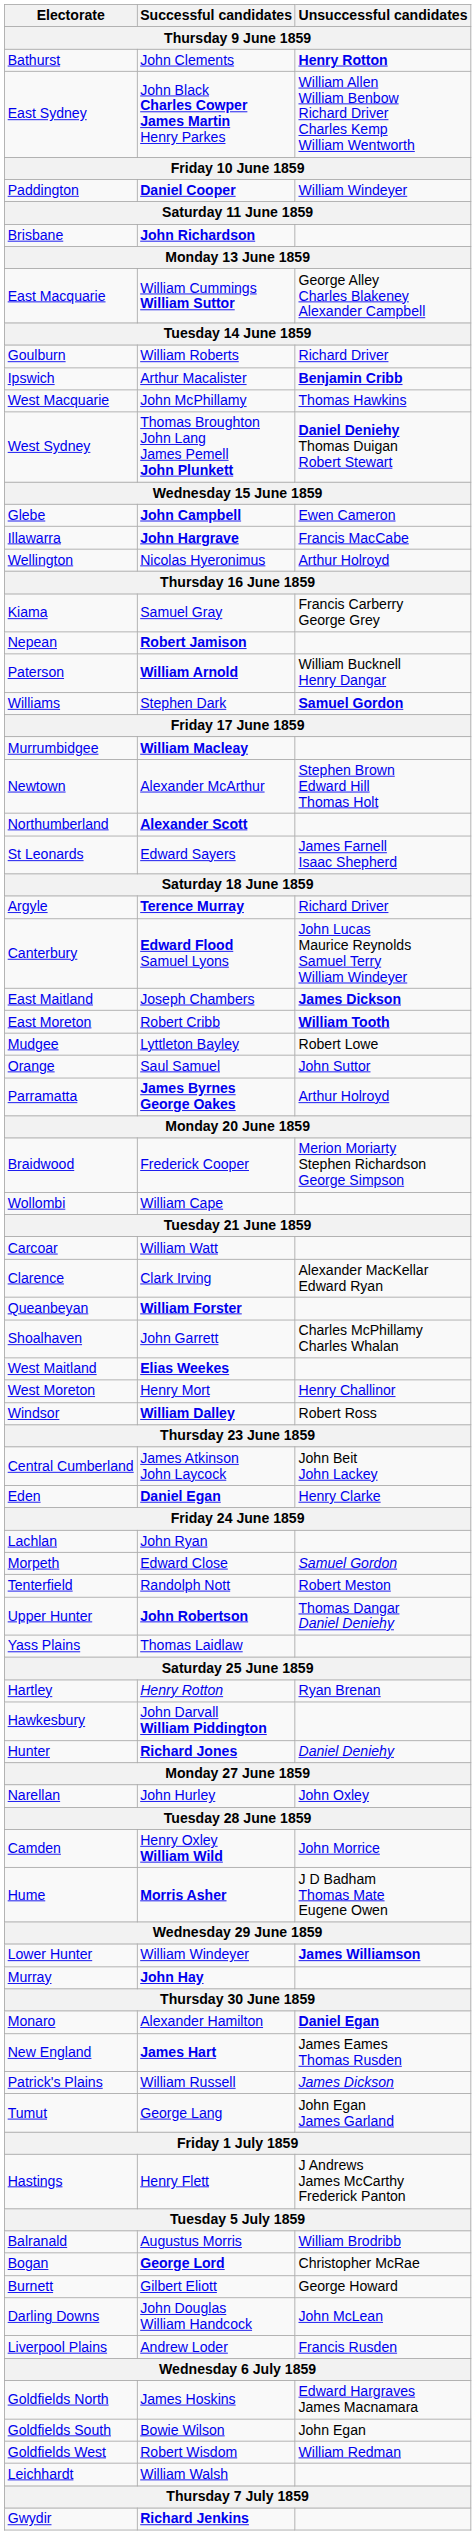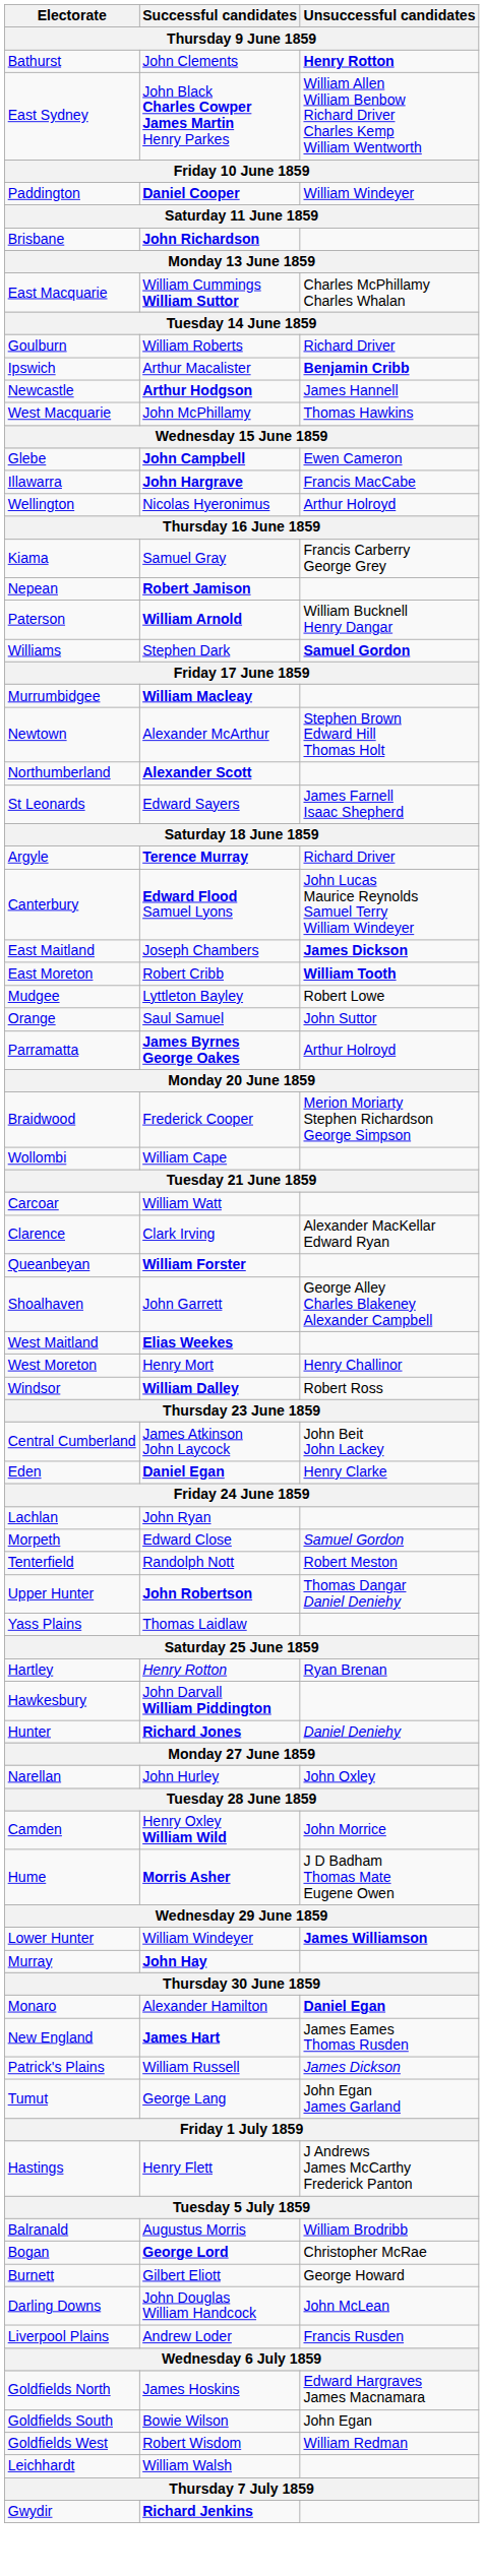 <table class="wikitable">
 <tr>
 <th>Electorate</th>
 <th>Successful candidates</th>
 <th>Unsuccessful candidates</th>
 </tr>
 <tr bgcolor="#cccccc">
 <th colspan=3>Thursday 9 June 1859</th>
 </tr>
 <tr>
 <td><a href='#'>Bathurst</a></td>
 <td><a href='#'>John Clements</a></td>
 <td><strong><a href='#'>Henry Rotton</a></strong></td>
 </tr>
 <tr>
 <td><a href='#'>East Sydney</a></td>
 <td><a href='#'>John Black</a> <br> <strong><a href='#'>Charles Cowper</a></strong> <br> <strong><a href='#'>James Martin</a></strong> <br> <a href='#'>Henry Parkes</a></td>
 <td><a href='#'>William Allen</a> <br> <a href='#'>William Benbow</a> <br> <a href='#'>Richard Driver</a> <br> <a href='#'>Charles Kemp</a> <br> <a href='#'>William Wentworth</a></td>
 </tr>
 <tr bgcolor="#cccccc">
 <th colspan=3>Friday 10 June 1859</th>
 </tr>
 <tr>
 <td><a href='#'>Paddington</a></td>
 <td><strong><a href='#'>Daniel Cooper</a></strong></td>
 <td><a href='#'>William Windeyer</a></td>
 </tr>
 <tr bgcolor="#cccccc">
 <th colspan=3>Saturday 11 June 1859</th>
 </tr>
 <tr>
 <td><a href='#'>Brisbane</a></td>
 <td><strong><a href='#'>John Richardson</a></strong></td>
 <td></td>
 </tr>
 <tr bgcolor="#cccccc">
 <th colspan=3>Monday 13 June 1859</th>
 </tr>
 <tr>
 <td><a href='#'>East Macquarie</a></td>
 <td><a href='#'>William Cummings</a> <br> <strong><a href='#'>William Suttor</a></strong></td>
-<td>George Alley <br> <a href='#'>Charles Blakeney</a> <br> <a href='#'>Alexander Campbell</a></td>
+<td>Charles McPhillamy <br> Charles Whalan</td>
 </tr>
 <tr bgcolor="#cccccc">
 <th colspan=3>Tuesday 14 June 1859</th>
 </tr>
 <tr>
 <td><a href='#'>Goulburn</a></td>
 <td><a href='#'>William Roberts</a></td>
 <td><a href='#'>Richard Driver</a></td>
 </tr>
 <tr>
 <td><a href='#'>Ipswich</a></td>
 <td><a href='#'>Arthur Macalister</a></td>
 <td><strong><a href='#'>Benjamin Cribb</a></strong></td>
 </tr>
 <tr>
+<td><a href='#'>Newcastle</a></td>
+<td><strong><a href='#'>Arthur Hodgson</a></strong></td>
+<td><a href='#'>James Hannell</a></td>
+</tr>
+<tr>
 <td><a href='#'>West Macquarie</a></td>
 <td><a href='#'>John McPhillamy</a></td>
 <td><a href='#'>Thomas Hawkins</a></td>
-</tr>
-<tr>
-<td><a href='#'>West Sydney</a></td>
-<td><a href='#'>Thomas Broughton</a> <br> <a href='#'>John Lang</a> <br> <a href='#'>James Pemell</a> <br> <strong><a href='#'>John Plunkett</a></strong></td>
-<td><strong><a href='#'>Daniel Deniehy</a></strong> <br> Thomas Duigan <br> <a href='#'>Robert Stewart</a></td>
 </tr>
 <tr bgcolor="#cccccc">
 <th colspan=3>Wednesday 15 June 1859</th>
 </tr>
 <tr>
 <td><a href='#'>Glebe</a></td>
 <td><strong><a href='#'>John Campbell</a></strong></td>
 <td><a href='#'>Ewen Cameron</a></td>
 </tr>
 <tr>
 <td><a href='#'>Illawarra</a></td>
 <td><strong><a href='#'>John Hargrave</a></strong></td>
 <td><a href='#'>Francis MacCabe</a></td>
 </tr>
 <tr>
 <td><a href='#'>Wellington</a></td>
 <td><a href='#'>Nicolas Hyeronimus</a></td>
 <td><a href='#'>Arthur Holroyd</a></td>
 </tr>
 <tr bgcolor="#cccccc">
 <th colspan=3>Thursday 16 June 1859</th>
 </tr>
 <tr>
 <td><a href='#'>Kiama</a></td>
 <td><a href='#'>Samuel Gray</a></td>
 <td>Francis Carberry <br> George Grey</td>
 </tr>
 <tr>
 <td><a href='#'>Nepean</a></td>
 <td><strong><a href='#'>Robert Jamison</a></strong></td>
 <td></td>
 </tr>
 <tr>
 <td><a href='#'>Paterson</a></td>
 <td><strong><a href='#'>William Arnold</a></strong></td>
 <td>William Bucknell <br> <a href='#'>Henry Dangar</a></td>
 </tr>
 <tr>
 <td><a href='#'>Williams</a></td>
 <td><a href='#'>Stephen Dark</a></td>
 <td><strong><a href='#'>Samuel Gordon</a></strong></td>
 </tr>
 <tr bgcolor="#cccccc">
 <th colspan=3>Friday 17 June 1859</th>
 </tr>
 <tr>
 <td><a href='#'>Murrumbidgee</a></td>
 <td><strong><a href='#'>William Macleay</a></strong></td>
 <td></td>
 </tr>
 <tr>
 <td><a href='#'>Newtown</a></td>
 <td><a href='#'>Alexander McArthur</a></td>
 <td><a href='#'>Stephen Brown</a> <br> <a href='#'>Edward Hill</a> <br> <a href='#'>Thomas Holt</a></td>
 </tr>
 <tr>
 <td><a href='#'>Northumberland</a></td>
 <td><strong><a href='#'>Alexander Scott</a></strong></td>
 <td></td>
 </tr>
 <tr>
 <td><a href='#'>St Leonards</a></td>
 <td><a href='#'>Edward Sayers</a></td>
 <td><a href='#'>James Farnell</a> <br> <a href='#'>Isaac Shepherd</a></td>
 </tr>
 <tr bgcolor="#cccccc">
 <th colspan=3>Saturday 18 June 1859</th>
 </tr>
 <tr>
 <td><a href='#'>Argyle</a></td>
 <td><strong><a href='#'>Terence Murray</a></strong></td>
 <td><a href='#'>Richard Driver</a></td>
 </tr>
 <tr>
 <td><a href='#'>Canterbury</a></td>
 <td><strong><a href='#'>Edward Flood</a></strong> <br> <a href='#'>Samuel Lyons</a></td>
 <td><a href='#'>John Lucas</a> <br> Maurice Reynolds <br> <a href='#'>Samuel Terry</a> <br> <a href='#'>William Windeyer</a></td>
 </tr>
 <tr>
 <td><a href='#'>East Maitland</a></td>
 <td><a href='#'>Joseph Chambers</a></td>
 <td><strong><a href='#'>James Dickson</a></strong></td>
 </tr>
 <tr>
 <td><a href='#'>East Moreton</a></td>
 <td><a href='#'>Robert Cribb</a></td>
 <td><strong><a href='#'>William Tooth</a></strong></td>
 </tr>
 <tr>
 <td><a href='#'>Mudgee</a></td>
 <td><a href='#'>Lyttleton Bayley</a></td>
 <td>Robert Lowe</td>
 </tr>
 <tr>
 <td><a href='#'>Orange</a></td>
 <td><a href='#'>Saul Samuel</a></td>
 <td><a href='#'>John Suttor</a></td>
 </tr>
 <tr>
 <td><a href='#'>Parramatta</a></td>
 <td><strong><a href='#'>James Byrnes</a></strong> <br> <strong><a href='#'>George Oakes</a></strong></td>
 <td><a href='#'>Arthur Holroyd</a></td>
 </tr>
 <tr bgcolor="#cccccc">
 <th colspan=3>Monday 20 June 1859</th>
 </tr>
 <tr>
 <td><a href='#'>Braidwood</a></td>
 <td><a href='#'>Frederick Cooper</a></td>
 <td><a href='#'>Merion Moriarty</a> <br> Stephen Richardson <br> <a href='#'>George Simpson</a></td>
 </tr>
 <tr>
 <td><a href='#'>Wollombi</a></td>
 <td><a href='#'>William Cape</a></td>
 <td></td>
 </tr>
 <tr bgcolor="#cccccc">
 <th colspan=3>Tuesday 21 June 1859</th>
 </tr>
 <tr>
 <td><a href='#'>Carcoar</a></td>
 <td><a href='#'>William Watt</a></td>
 <td></td>
 </tr>
 <tr>
 <td><a href='#'>Clarence</a></td>
 <td><a href='#'>Clark Irving</a></td>
 <td>Alexander MacKellar <br> Edward Ryan</td>
 </tr>
 <tr>
 <td><a href='#'>Queanbeyan</a></td>
 <td><strong><a href='#'>William Forster</a></strong></td>
 <td></td>
 </tr>
 <tr>
 <td><a href='#'>Shoalhaven</a></td>
 <td><a href='#'>John Garrett</a></td>
-<td>Charles McPhillamy <br> Charles Whalan</td>
+<td>George Alley <br> <a href='#'>Charles Blakeney</a> <br> <a href='#'>Alexander Campbell</a></td>
 </tr>
 <tr>
 <td><a href='#'>West Maitland</a></td>
 <td><strong><a href='#'>Elias Weekes</a></strong></td>
 <td></td>
 </tr>
 <tr>
 <td><a href='#'>West Moreton</a></td>
 <td><a href='#'>Henry Mort</a></td>
 <td><a href='#'>Henry Challinor</a></td>
 </tr>
 <tr>
 <td><a href='#'>Windsor</a></td>
 <td><strong><a href='#'>William Dalley</a></strong></td>
 <td>Robert Ross</td>
 </tr>
 <tr bgcolor="#cccccc">
 <th colspan=3>Thursday 23 June 1859</th>
 </tr>
 <tr>
 <td><a href='#'>Central Cumberland</a></td>
 <td><a href='#'>James Atkinson</a> <br> <a href='#'>John Laycock</a></td>
 <td>John Beit <br> <a href='#'>John Lackey</a></td>
 </tr>
 <tr>
 <td><a href='#'>Eden</a></td>
 <td><strong><a href='#'>Daniel Egan</a></strong></td>
 <td><a href='#'>Henry Clarke</a></td>
 </tr>
 <tr bgcolor="#cccccc">
 <th colspan=3>Friday 24 June 1859</th>
 </tr>
 <tr>
 <td><a href='#'>Lachlan</a></td>
 <td><a href='#'>John Ryan</a></td>
 <td></td>
 </tr>
 <tr>
 <td><a href='#'>Morpeth</a></td>
 <td><a href='#'>Edward Close</a></td>
 <td><em><a href='#'>Samuel Gordon</a></em></td>
 </tr>
 <tr>
 <td><a href='#'>Tenterfield</a></td>
 <td><a href='#'>Randolph Nott</a></td>
 <td><a href='#'>Robert Meston</a></td>
 </tr>
 <tr>
 <td><a href='#'>Upper Hunter</a></td>
 <td><strong><a href='#'>John Robertson</a></strong></td>
 <td><a href='#'>Thomas Dangar</a> <br> <em><a href='#'>Daniel Deniehy</a></em></td>
 </tr>
 <tr>
 <td><a href='#'>Yass Plains</a></td>
 <td><a href='#'>Thomas Laidlaw</a></td>
 <td></td>
 </tr>
 <tr bgcolor="#cccccc">
 <th colspan=3>Saturday 25 June 1859</th>
 </tr>
 <tr>
 <td><a href='#'>Hartley</a></td>
 <td><em><a href='#'>Henry Rotton</a></em></td>
 <td><a href='#'>Ryan Brenan</a></td>
 </tr>
 <tr>
 <td><a href='#'>Hawkesbury</a></td>
 <td><a href='#'>John Darvall</a> <br> <strong><a href='#'>William Piddington</a></strong></td>
 <td></td>
 </tr>
 <tr>
 <td><a href='#'>Hunter</a></td>
 <td><strong><a href='#'>Richard Jones</a></strong></td>
 <td><em><a href='#'>Daniel Deniehy</a></em></td>
 </tr>
 <tr bgcolor="#cccccc">
 <th colspan=3>Monday 27 June 1859</th>
 </tr>
 <tr>
 <td><a href='#'>Narellan</a></td>
 <td><a href='#'>John Hurley</a></td>
 <td><a href='#'>John Oxley</a></td>
 </tr>
 <tr bgcolor="#cccccc">
 <th colspan=3>Tuesday 28 June 1859</th>
 </tr>
 <tr>
 <td><a href='#'>Camden</a></td>
 <td><a href='#'>Henry Oxley</a> <br> <strong><a href='#'>William Wild</a></strong></td>
 <td><a href='#'>John Morrice</a></td>
 </tr>
 <tr>
 <td><a href='#'>Hume</a></td>
 <td><strong><a href='#'>Morris Asher</a></strong></td>
 <td>J D Badham <br> <a href='#'>Thomas Mate</a> <br> Eugene Owen</td>
 </tr>
 <tr bgcolor="#cccccc">
 <th colspan=3>Wednesday 29 June 1859</th>
 </tr>
 <tr>
 <td><a href='#'>Lower Hunter</a></td>
 <td><a href='#'>William Windeyer</a></td>
 <td><strong><a href='#'>James Williamson</a></strong></td>
 </tr>
 <tr>
 <td><a href='#'>Murray</a></td>
 <td><strong><a href='#'>John Hay</a></strong></td>
 <td></td>
 </tr>
 <tr bgcolor="#cccccc">
 <th colspan=3>Thursday 30 June 1859</th>
 </tr>
 <tr>
 <td><a href='#'>Monaro</a></td>
 <td><a href='#'>Alexander Hamilton</a></td>
 <td><strong><a href='#'>Daniel Egan</a></strong></td>
 </tr>
 <tr>
 <td><a href='#'>New England</a></td>
 <td><strong><a href='#'>James Hart</a></strong></td>
 <td>James Eames <br> <a href='#'>Thomas Rusden</a></td>
 </tr>
 <tr>
 <td><a href='#'>Patrick's Plains</a></td>
 <td><a href='#'>William Russell</a></td>
 <td><em><a href='#'>James Dickson</a></em></td>
 </tr>
 <tr>
 <td><a href='#'>Tumut</a></td>
 <td><a href='#'>George Lang</a></td>
 <td>John Egan <br> <a href='#'>James Garland</a></td>
 </tr>
 <tr bgcolor="#cccccc">
 <th colspan=3>Friday 1 July 1859</th>
 </tr>
 <tr>
 <td><a href='#'>Hastings</a></td>
 <td><a href='#'>Henry Flett</a></td>
 <td>J Andrews <br> James McCarthy <br> Frederick Panton</td>
 </tr>
 <tr bgcolor="#cccccc">
 <th colspan=3>Tuesday 5 July 1859</th>
 </tr>
 <tr>
 <td><a href='#'>Balranald</a></td>
 <td><a href='#'>Augustus Morris</a></td>
 <td><a href='#'>William Brodribb</a></td>
 </tr>
 <tr>
 <td><a href='#'>Bogan</a></td>
 <td><strong><a href='#'>George Lord</a></strong></td>
 <td>Christopher McRae</td>
 </tr>
 <tr>
 <td><a href='#'>Burnett</a></td>
 <td><a href='#'>Gilbert Eliott</a></td>
 <td>George Howard</td>
 </tr>
 <tr>
 <td><a href='#'>Darling Downs</a></td>
 <td><a href='#'>John Douglas</a> <br> <a href='#'>William Handcock</a></td>
 <td><a href='#'>John McLean</a></td>
 </tr>
 <tr>
 <td><a href='#'>Liverpool Plains</a></td>
 <td><a href='#'>Andrew Loder</a></td>
 <td><a href='#'>Francis Rusden</a></td>
 </tr>
 <tr bgcolor="#cccccc">
 <th colspan=3>Wednesday 6 July 1859</th>
 </tr>
 <tr>
 <td><a href='#'>Goldfields North</a></td>
 <td><a href='#'>James Hoskins</a></td>
 <td><a href='#'>Edward Hargraves</a> <br> James Macnamara</td>
 </tr>
 <tr>
 <td><a href='#'>Goldfields South</a></td>
 <td><a href='#'>Bowie Wilson</a></td>
 <td>John Egan</td>
 </tr>
 <tr>
 <td><a href='#'>Goldfields West</a></td>
 <td><a href='#'>Robert Wisdom</a></td>
 <td><a href='#'>William Redman</a></td>
 </tr>
 <tr>
 <td><a href='#'>Leichhardt</a></td>
 <td><a href='#'>William Walsh</a></td>
 <td></td>
 </tr>
 <tr bgcolor="#cccccc">
 <th colspan=3>Thursday 7 July 1859</th>
 </tr>
 <tr>
 <td><a href='#'>Gwydir</a></td>
 <td><strong><a href='#'>Richard Jenkins</a></strong></td>
 <td></td>
 </tr>
 </table>
